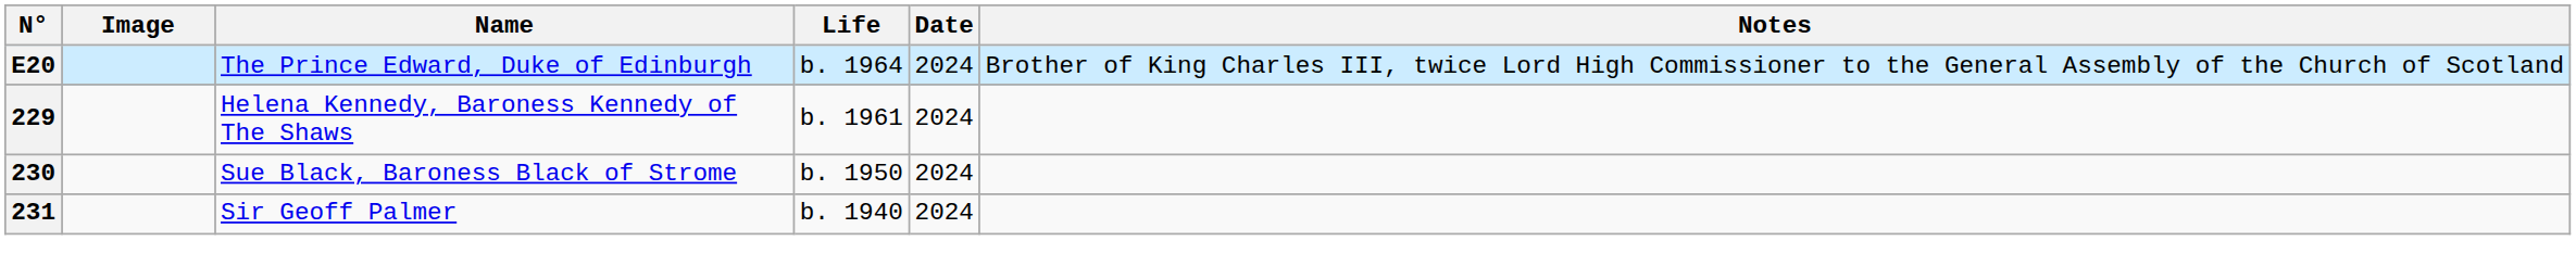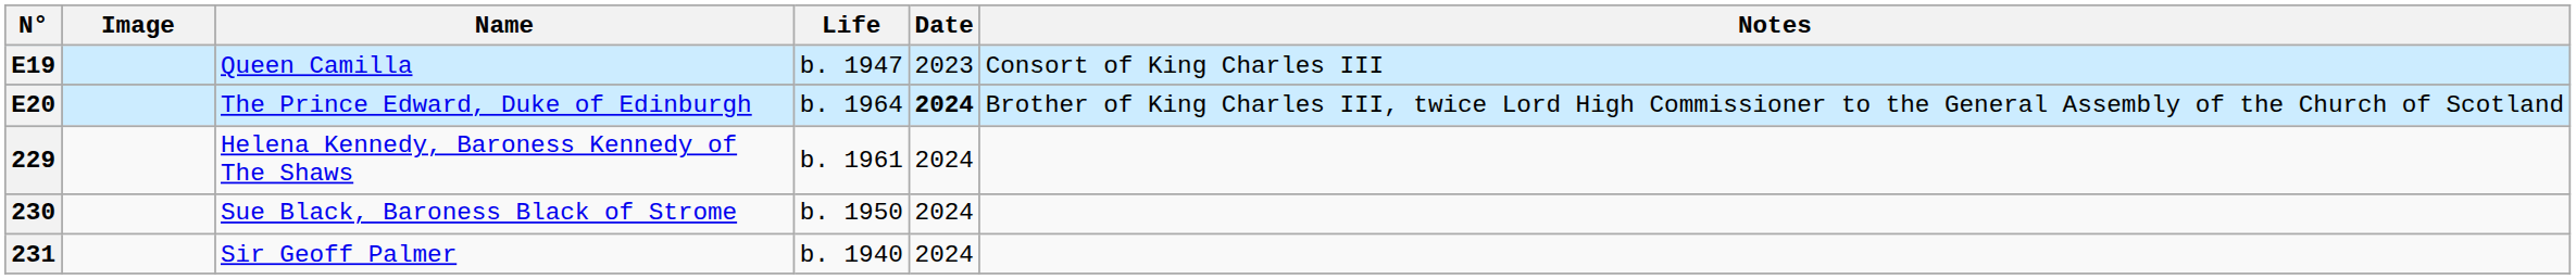 <table class="wikitable">
 <tr>
 <th>N°</th>
 <th style="width: 75px;">Image</th>
 <th style="width: 300px;">Name</th>
 <th>Life</th>
 <th>Date</th>
 <th>Notes</th>
 </tr>
 <tr bgcolor="#CCECFF">
+<th>E19</th>
+<td></td>
+<td><a href='#'>Queen Camilla</a></td>
+<td>b. 1947</td>
+<td>2023</td>
+<td>Consort of King Charles III</td>
+</tr>
+<tr bgcolor="#CCECFF">
 <th>E20</th>
 <td></td>
 <td><a href='#'>The Prince Edward, Duke of Edinburgh</a></td>
 <td>b. 1964</td>
-<td>2024</td>
+<td><strong>2024</strong></td>
 <td>Brother of King Charles III, twice Lord High Commissioner to the General Assembly of the Church of Scotland</td>
 </tr>
 <tr>
 <th>229</th>
 <td></td>
 <td><a href='#'>Helena Kennedy, Baroness Kennedy of The Shaws</a></td>
 <td>b. 1961</td>
 <td>2024</td>
 <td></td>
 </tr>
 <tr>
 <th>230</th>
 <td></td>
 <td><a href='#'>Sue Black, Baroness Black of Strome</a></td>
 <td>b. 1950</td>
 <td>2024</td>
 <td></td>
 </tr>
 <tr>
 <th>231</th>
 <td></td>
 <td><a href='#'>Sir Geoff Palmer</a></td>
 <td>b. 1940</td>
 <td>2024</td>
 <td></td>
 </tr>
 </table>
